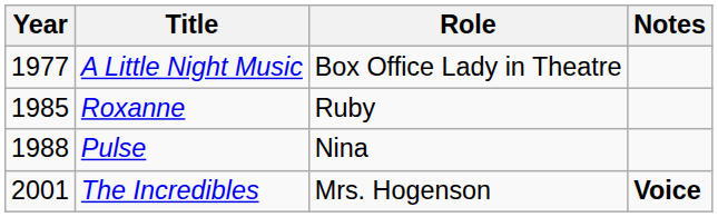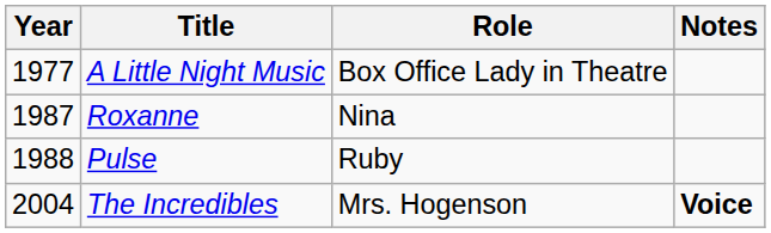 <table class="wikitable sortable">
 <tr>
 <th>Year</th>
 <th>Title</th>
 <th>Role</th>
 <th>Notes</th>
 </tr>
 <tr>
 <td>1977</td>
 <td><a href='#'><em>A Little Night Music</em></a></td>
 <td>Box Office Lady in Theatre</td>
 <td></td>
 </tr>
 <tr>
-<td>1985</td>
+<td>1987</td>
 <td><a href='#'><em>Roxanne</em></a></td>
-<td>Ruby</td>
+<td>Nina</td>
 <td></td>
 </tr>
 <tr>
 <td>1988</td>
 <td><a href='#'><em>Pulse</em></a></td>
-<td>Nina</td>
+<td>Ruby</td>
 <td></td>
 </tr>
 <tr>
-<td>2001</td>
+<td>2004</td>
 <td><em><a href='#'>The Incredibles</a></em></td>
 <td>Mrs. Hogenson</td>
 <td><strong>Voice</strong></td>
 </tr>
 </table>
